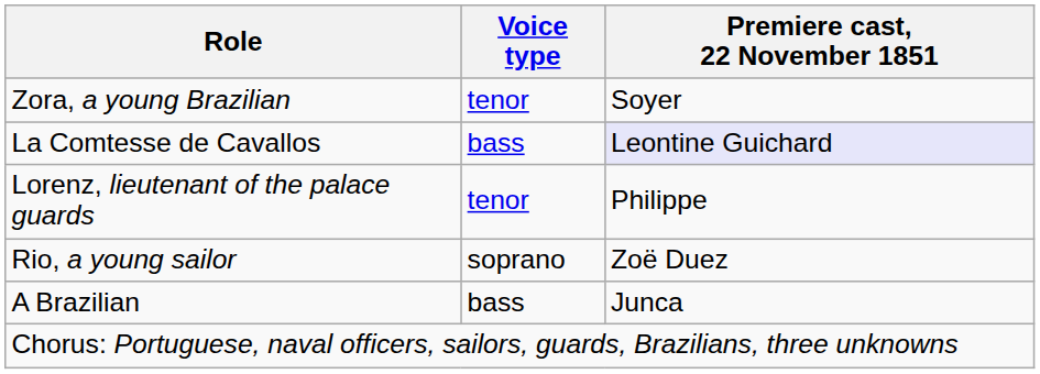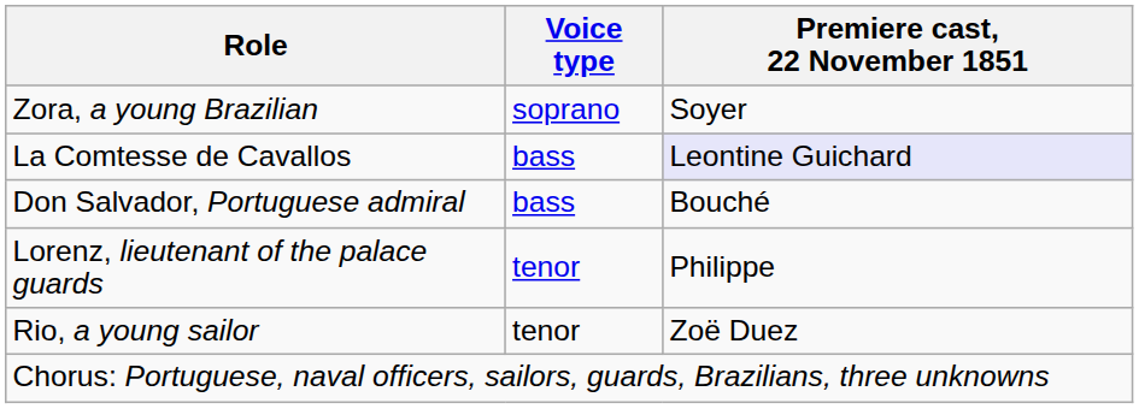 <table class="wikitable">
 <tr>
 <th>Role</th>
 <th><a href='#'>Voice type</a></th>
 <th>Premiere cast, 22 November 1851</th>
 </tr>
 <tr>
 <td>Zora, <em>a young Brazilian</em></td>
-<td><a href='#'>tenor</a></td>
+<td><a href='#'>soprano</a></td>
 <td>Soyer</td>
 </tr>
 <tr>
 <td>La Comtesse de Cavallos</td>
 <td><a href='#'>bass</a></td>
 <td style="background: lavender;">Leontine Guichard</td>
 </tr>
 <tr>
+<td>Don Salvador, <em>Portuguese admiral</em></td>
+<td><a href='#'>bass</a></td>
+<td>Bouché</td>
+</tr>
+<tr>
 <td>Lorenz, <em>lieutenant of the palace guards</em></td>
 <td><a href='#'>tenor</a></td>
 <td>Philippe</td>
 </tr>
 <tr>
 <td>Rio, <em>a young sailor</em></td>
-<td>soprano</td>
+<td>tenor</td>
 <td>Zoë Duez</td>
-</tr>
-<tr>
-<td>A Brazilian</td>
-<td>bass</td>
-<td>Junca</td>
 </tr>
 <tr>
 <td colspan="3">Chorus: <em>Portuguese, naval officers, sailors, guards, Brazilians, three unknowns</em></td>
 </tr>
 </table>
